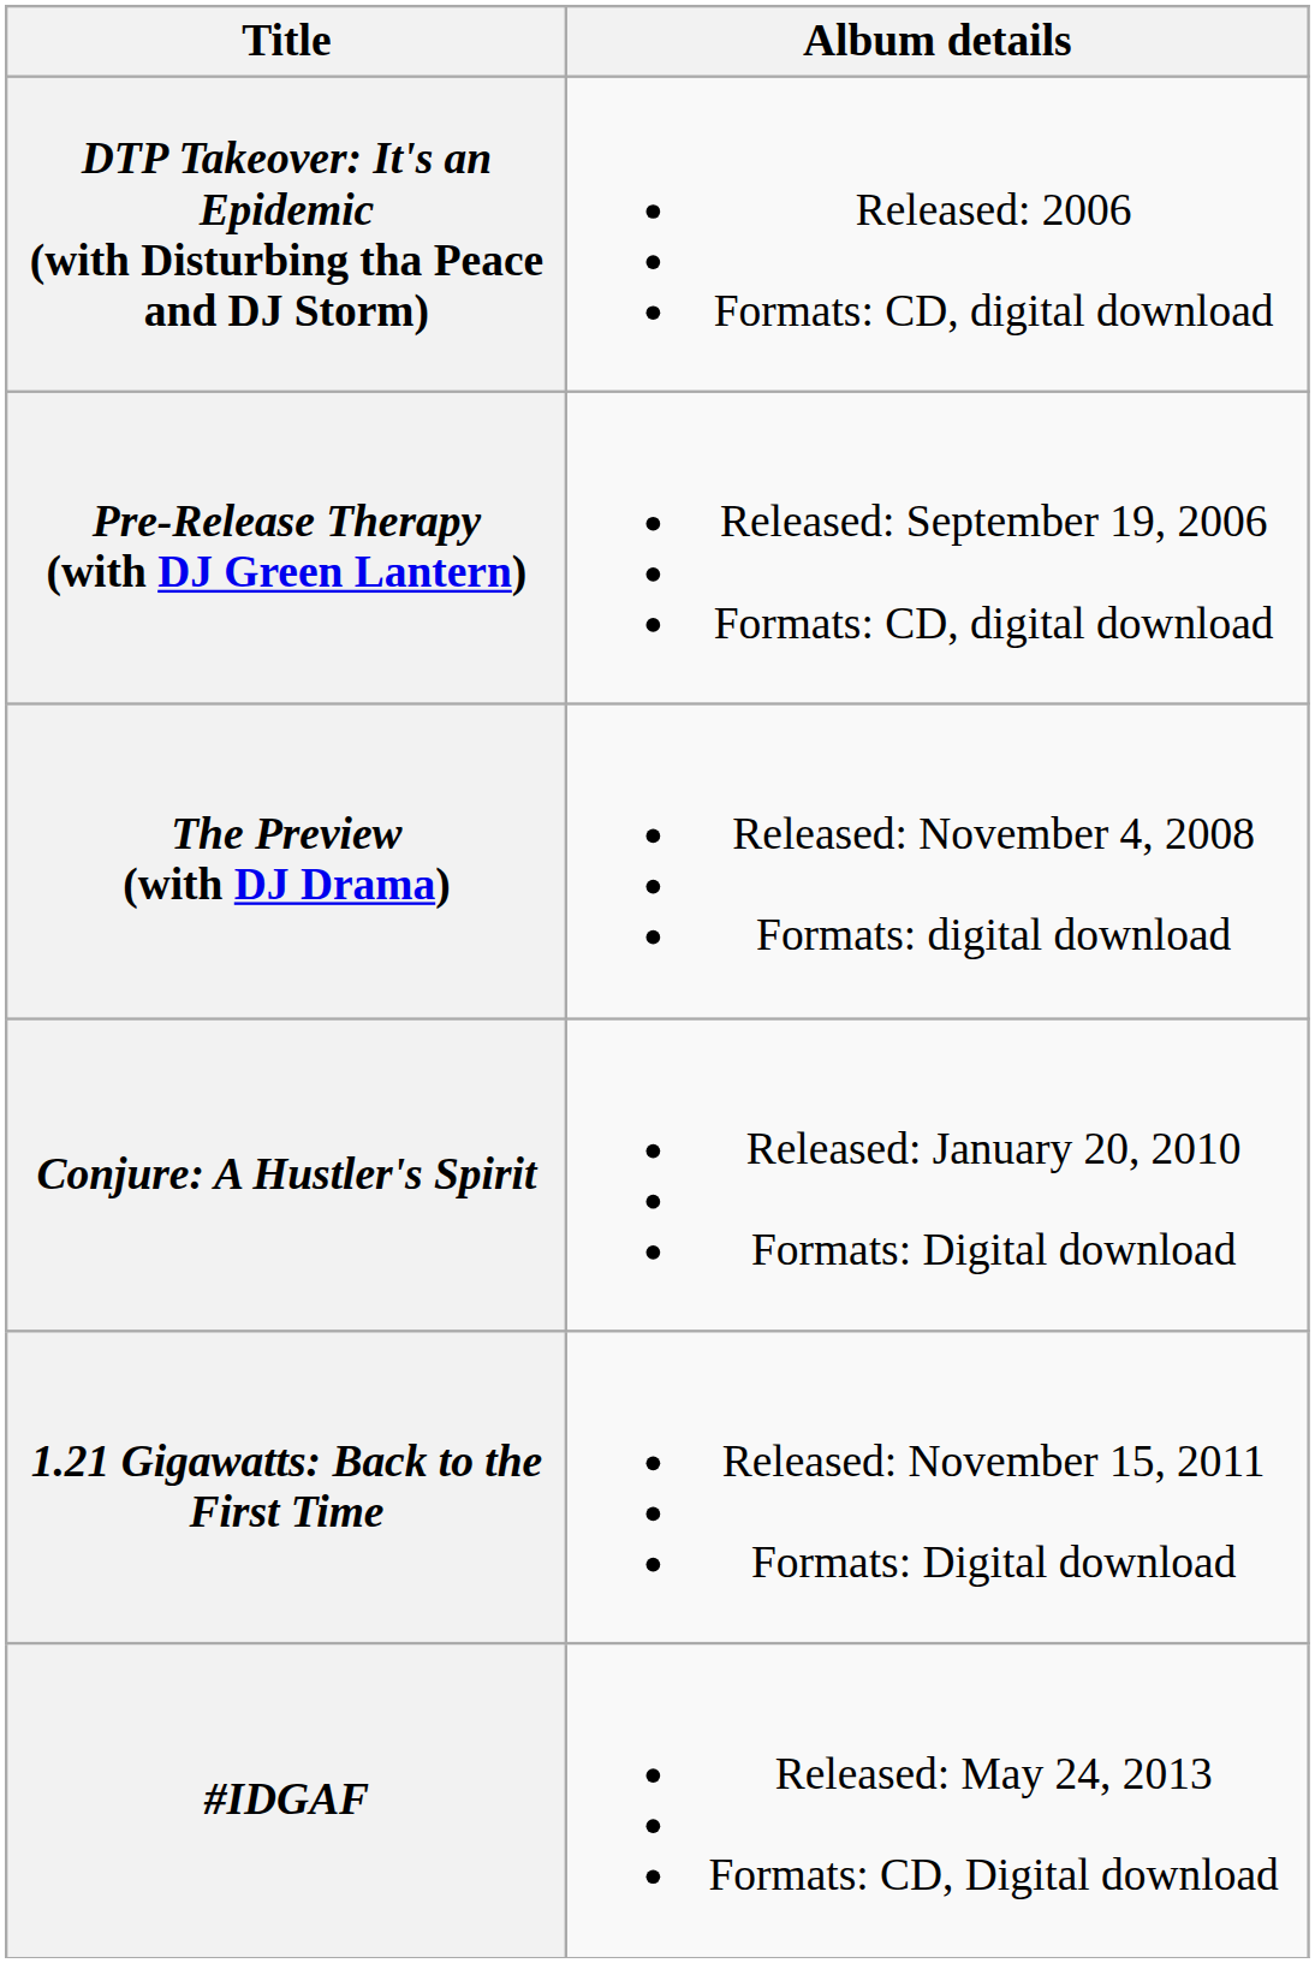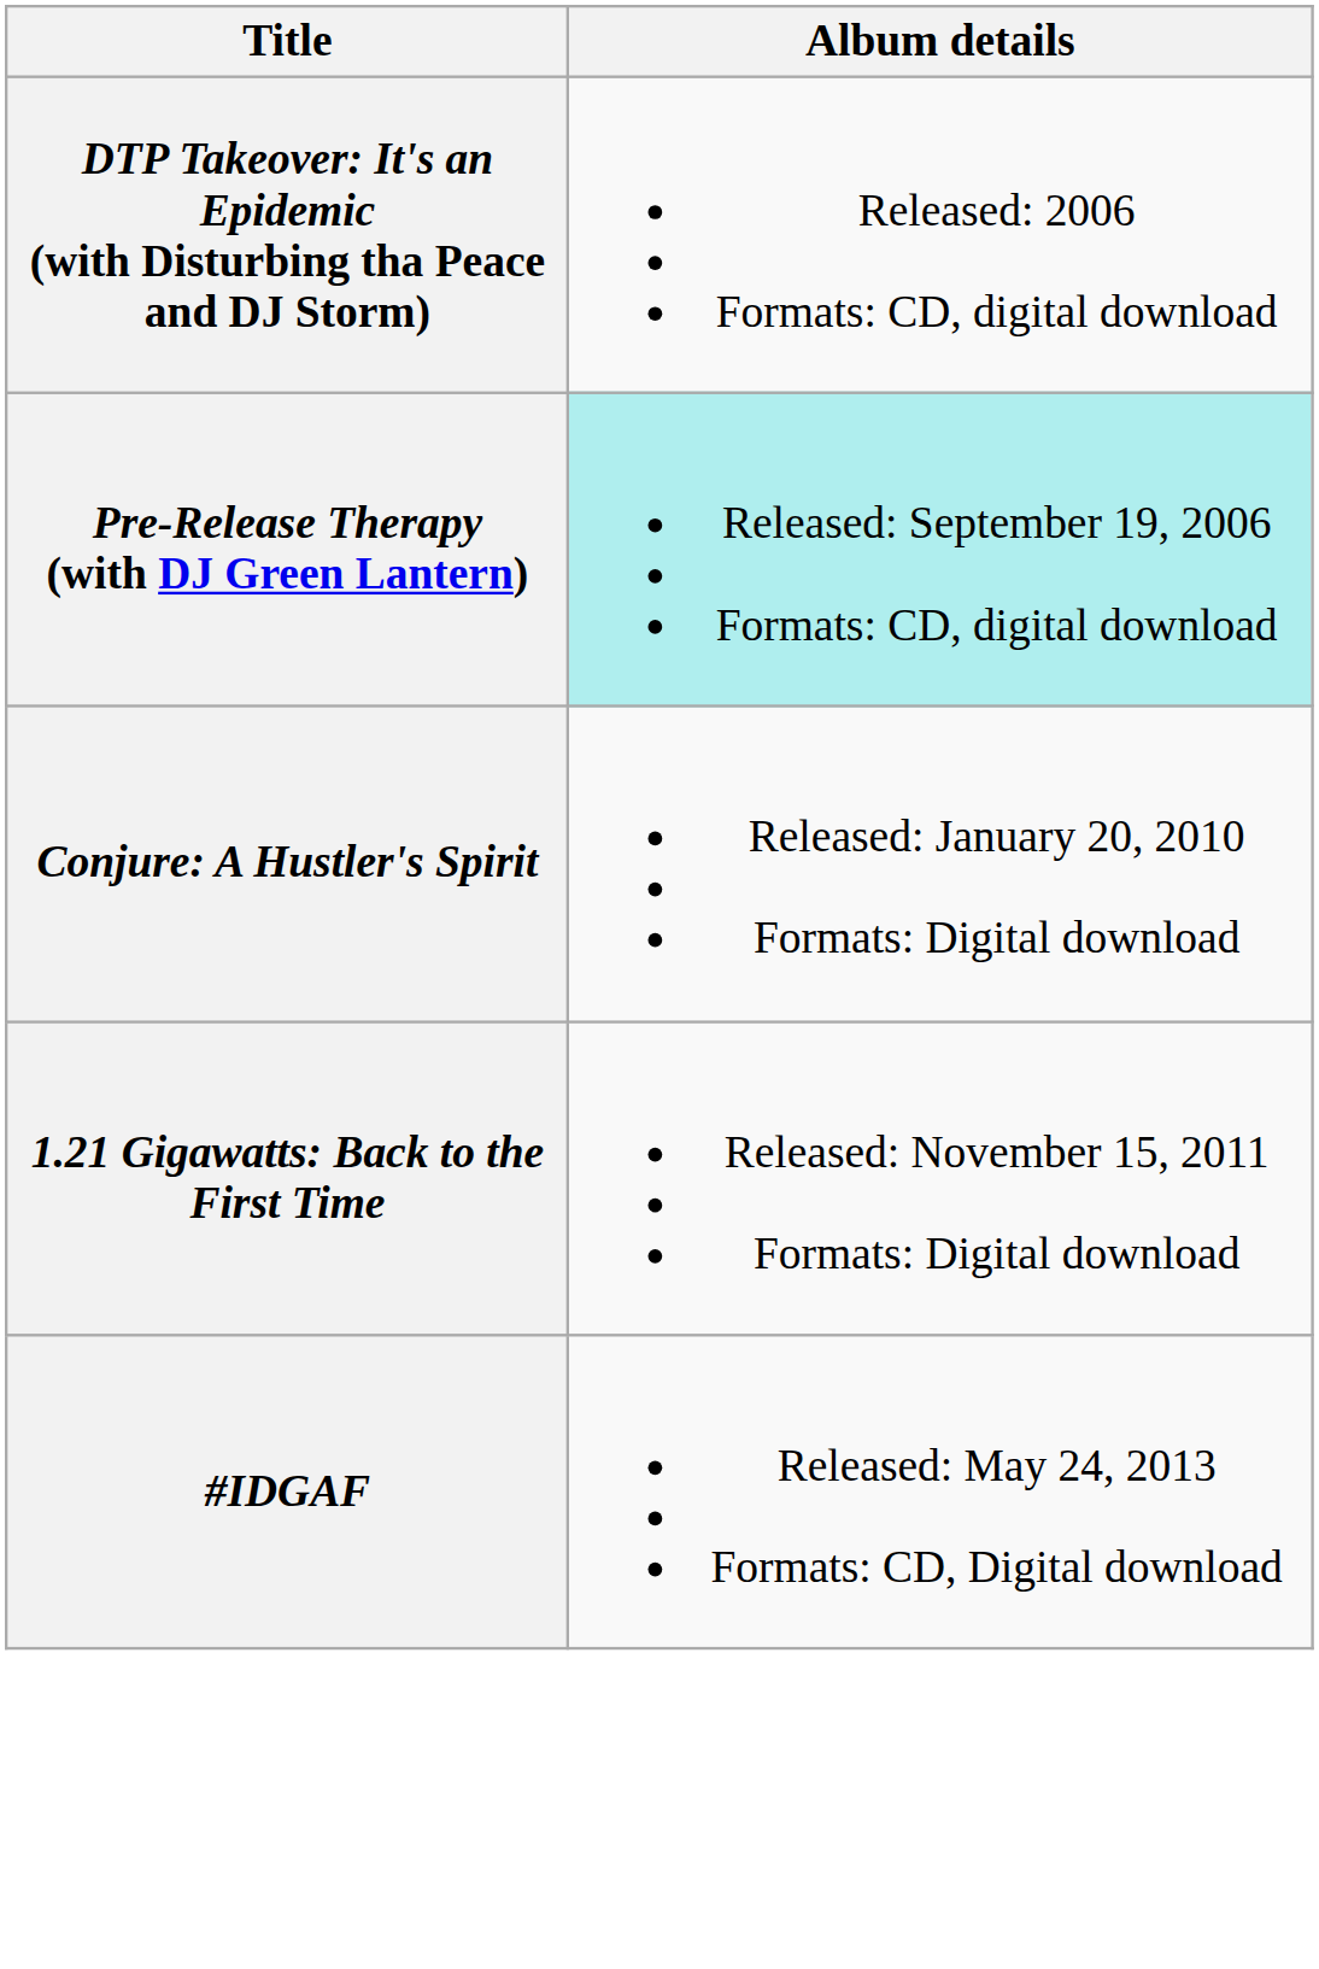 <table class="wikitable plainrowheaders" style="text-align:center;">
 <tr>
 <th scope="col" style="width:12em;">Title</th>
 <th scope="col" style="width:16em;">Album details</th>
 </tr>
 <tr>
 <th scope="row"><em>DTP Takeover: It's an Epidemic</em><br><span>(with Disturbing tha Peace and DJ Storm)</span></th>
 <td><br><ul><li>Released: 2006</li><li></li><li>Formats: CD, digital download</li></ul></td>
 </tr>
 <tr>
 <th scope="row"><em>Pre-Release Therapy</em><br><span>(with <a href='#'>DJ Green Lantern</a>)</span></th>
-<td><br><ul><li>Released: September 19, 2006</li><li></li><li>Formats: CD, digital download</li></ul></td>
-</tr>
-<tr>
-<th scope="row"><em>The Preview</em><br><span>(with <a href='#'>DJ Drama</a>)</span></th>
-<td><br><ul><li>Released: November 4, 2008</li><li></li><li>Formats: digital download</li></ul></td>
+<td style="background: paleturquoise;"><br><ul><li>Released: September 19, 2006</li><li></li><li>Formats: CD, digital download</li></ul></td>
 </tr>
 <tr>
 <th scope="row"><em>Conjure: A Hustler's Spirit</em></th>
 <td><br><ul><li>Released: January 20, 2010</li><li></li><li>Formats: Digital download</li></ul></td>
 </tr>
 <tr>
 <th scope="row"><em>1.21 Gigawatts: Back to the First Time</em></th>
 <td><br><ul><li>Released: November 15, 2011</li><li></li><li>Formats: Digital download</li></ul></td>
 </tr>
 <tr>
 <th scope="row"><em>#IDGAF</em></th>
 <td><br><ul><li>Released: May 24, 2013</li><li></li><li>Formats: CD, Digital download</li></ul></td>
 </tr>
 </table>
